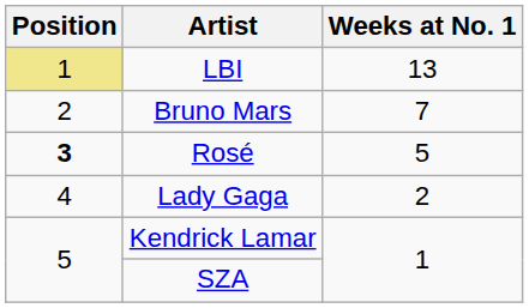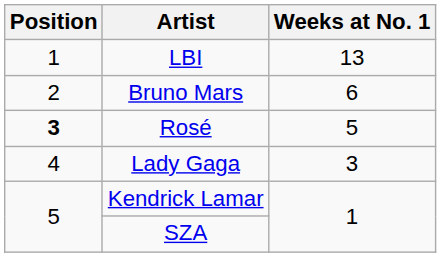 <table class="wikitable plainrowheaders" style="text-align:center">
 <tr>
 <th scope="col">Position</th>
 <th scope="col">Artist</th>
 <th scope="col">Weeks at No. 1</th>
 </tr>
 <tr>
-<td style="background: khaki;">1</td>
+<td>1</td>
 <td><a href='#'>LBI</a></td>
 <td>13</td>
 </tr>
 <tr>
 <td>2</td>
 <td><a href='#'>Bruno Mars</a></td>
-<td>7</td>
+<td>6</td>
 </tr>
 <tr>
 <td><strong>3</strong></td>
 <td><a href='#'>Rosé</a></td>
 <td>5</td>
 </tr>
 <tr>
 <td>4</td>
 <td><a href='#'>Lady Gaga</a></td>
-<td>2</td>
+<td>3</td>
 </tr>
 <tr>
 <td rowspan="2">5</td>
 <td><a href='#'>Kendrick Lamar</a></td>
 <td rowspan="2">1</td>
 </tr>
 <tr>
 <td><a href='#'>SZA</a></td>
 </tr>
 </table>
